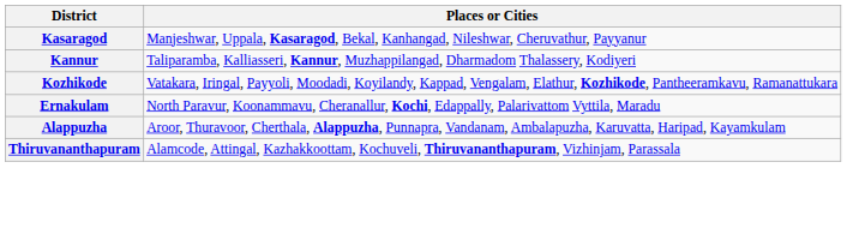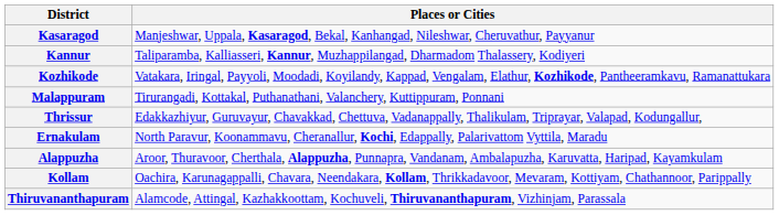 <table class="wikitable">
 <tr>
 <th>District</th>
 <th>Places or Cities</th>
 </tr>
 <tr>
 <th><a href='#'>Kasaragod</a></th>
 <td><a href='#'>Manjeshwar</a>, <a href='#'>Uppala</a>, <strong><a href='#'>Kasaragod</a></strong>, <a href='#'>Bekal</a>, <a href='#'>Kanhangad</a>, <a href='#'>Nileshwar</a>, <a href='#'>Cheruvathur</a>, <a href='#'>Payyanur</a></td>
 </tr>
 <tr>
 <th><a href='#'>Kannur</a></th>
 <td><a href='#'>Taliparamba</a>, <a href='#'>Kalliasseri</a>, <strong><a href='#'>Kannur</a></strong>, <a href='#'>Muzhappilangad</a>, <a href='#'>Dharmadom</a> <a href='#'>Thalassery</a>, <a href='#'>Kodiyeri</a></td>
 </tr>
 <tr>
 <th><a href='#'>Kozhikode</a></th>
 <td><a href='#'>Vatakara</a>, <a href='#'>Iringal</a>, <a href='#'>Payyoli</a>, <a href='#'>Moodadi</a>, <a href='#'>Koyilandy</a>, <a href='#'>Kappad</a>, <a href='#'>Vengalam</a>, <a href='#'>Elathur</a>, <strong><a href='#'>Kozhikode</a></strong>, <a href='#'>Pantheeramkavu</a>, <a href='#'>Ramanattukara</a></td>
 </tr>
 <tr>
+<th><a href='#'>Malappuram</a></th>
+<td><a href='#'>Tirurangadi</a>, <a href='#'>Kottakal</a>, <a href='#'>Puthanathani</a>, <a href='#'>Valanchery</a>, <a href='#'>Kuttippuram</a>, <a href='#'>Ponnani</a></td>
+</tr>
+<tr>
+<th><a href='#'>Thrissur</a></th>
+<td><a href='#'>Edakkazhiyur</a>, <a href='#'>Guruvayur</a>, <a href='#'>Chavakkad</a>, <a href='#'>Chettuva</a>, <a href='#'>Vadanappally</a>, <a href='#'>Thalikulam</a>, <a href='#'>Triprayar</a>, <a href='#'>Valapad</a>, <a href='#'>Kodungallur</a>,</td>
+</tr>
+<tr>
 <th><a href='#'>Ernakulam</a></th>
 <td><a href='#'>North Paravur</a>, <a href='#'>Koonammavu</a>, <a href='#'>Cheranallur</a>, <strong><a href='#'>Kochi</a></strong>, <a href='#'>Edappally</a>, <a href='#'>Palarivattom</a> <a href='#'>Vyttila</a>, <a href='#'>Maradu</a></td>
 </tr>
 <tr>
 <th><a href='#'>Alappuzha</a></th>
 <td><a href='#'>Aroor</a>, <a href='#'>Thuravoor</a>, <a href='#'>Cherthala</a>, <strong><a href='#'>Alappuzha</a></strong>, <a href='#'>Punnapra</a>, <a href='#'>Vandanam</a>, <a href='#'>Ambalapuzha</a>, <a href='#'>Karuvatta</a>, <a href='#'>Haripad</a>, <a href='#'>Kayamkulam</a></td>
 </tr>
 <tr>
+<th><a href='#'>Kollam</a></th>
+<td><a href='#'>Oachira</a>, <a href='#'>Karunagappalli</a>, <a href='#'>Chavara</a>, <a href='#'>Neendakara</a>, <strong><a href='#'>Kollam</a></strong>, <a href='#'>Thrikkadavoor</a>, <a href='#'>Mevaram</a>, <a href='#'>Kottiyam</a>, <a href='#'>Chathannoor</a>, <a href='#'>Parippally</a></td>
+</tr>
+<tr>
 <th><a href='#'>Thiruvananthapuram</a></th>
 <td><a href='#'>Alamcode</a>, <a href='#'>Attingal</a>, <a href='#'>Kazhakkoottam</a>, <a href='#'>Kochuveli</a>, <strong><a href='#'>Thiruvananthapuram</a></strong>,  <a href='#'>Vizhinjam</a>, <a href='#'>Parassala</a></td>
 </tr>
 </table>
